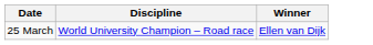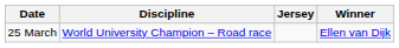 <table class="wikitable">
 <tr>
 <th>Date</th>
 <th>Discipline</th>
+<th>Jersey</th>
 <th>Winner</th>
 </tr>
 <tr>
 <td>25 March</td>
 <td><a href='#'>World University Champion – Road race</a></td>
+<td></td>
 <td> <a href='#'>Ellen van Dijk</a></td>
 </tr>
 </table>
